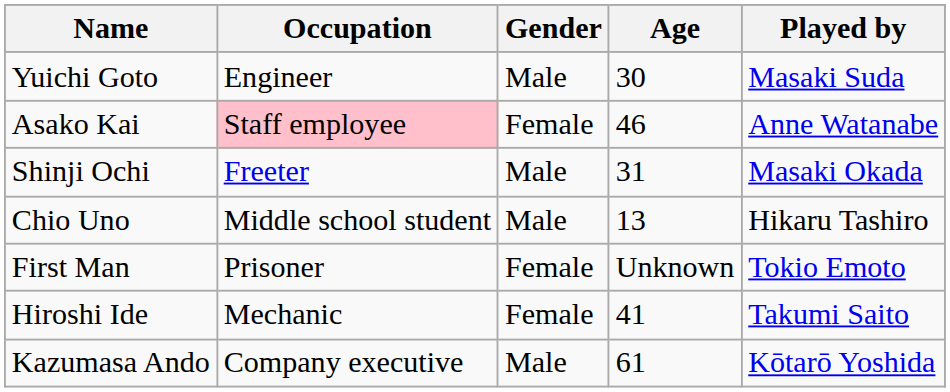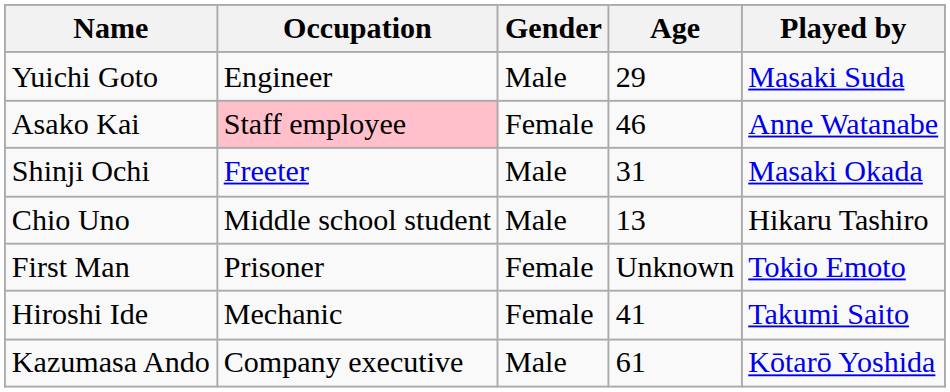 <table class="wikitable">
 <tr>
 <th>Name</th>
 <th>Occupation</th>
 <th>Gender</th>
 <th>Age</th>
 <th>Played by</th>
 </tr>
 <tr>
 <td>Yuichi Goto</td>
 <td>Engineer</td>
 <td>Male</td>
-<td>30</td>
+<td>29</td>
 <td><a href='#'>Masaki Suda</a></td>
 </tr>
 <tr>
 <td>Asako Kai</td>
 <td style="background: pink;">Staff employee</td>
 <td>Female</td>
 <td>46</td>
 <td><a href='#'>Anne Watanabe</a></td>
 </tr>
 <tr>
 <td>Shinji Ochi</td>
 <td><a href='#'>Freeter</a></td>
 <td>Male</td>
 <td>31</td>
 <td><a href='#'>Masaki Okada</a></td>
 </tr>
 <tr>
 <td>Chio Uno</td>
 <td>Middle school student</td>
 <td>Male</td>
 <td>13</td>
 <td>Hikaru Tashiro</td>
 </tr>
 <tr>
 <td>First Man</td>
 <td>Prisoner</td>
 <td>Female</td>
 <td>Unknown</td>
 <td><a href='#'>Tokio Emoto</a></td>
 </tr>
 <tr>
 <td>Hiroshi Ide</td>
 <td>Mechanic</td>
 <td>Female</td>
 <td>41</td>
 <td><a href='#'>Takumi Saito</a></td>
 </tr>
 <tr>
 <td>Kazumasa Ando</td>
 <td>Company executive</td>
 <td>Male</td>
 <td>61</td>
 <td><a href='#'>Kōtarō Yoshida</a></td>
 </tr>
 </table>
